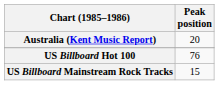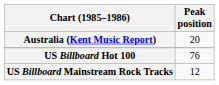 <table class="wikitable sortable plainrowheaders" style="text-align:center">
 <tr>
 <th>Chart (1985–1986)</th>
 <th>Peak<br>position</th>
 </tr>
 <tr>
 <th scope="row">Australia (<a href='#'>Kent Music Report</a>)</th>
 <td>20</td>
 </tr>
 <tr>
 </tr>
 <tr>
 <th scope="row">US <em>Billboard</em> Hot 100</th>
 <td>76</td>
 </tr>
 <tr>
 <th scope="row">US <em>Billboard</em> Mainstream Rock Tracks</th>
-<td>15</td>
+<td>12</td>
 </tr>
 </table>
